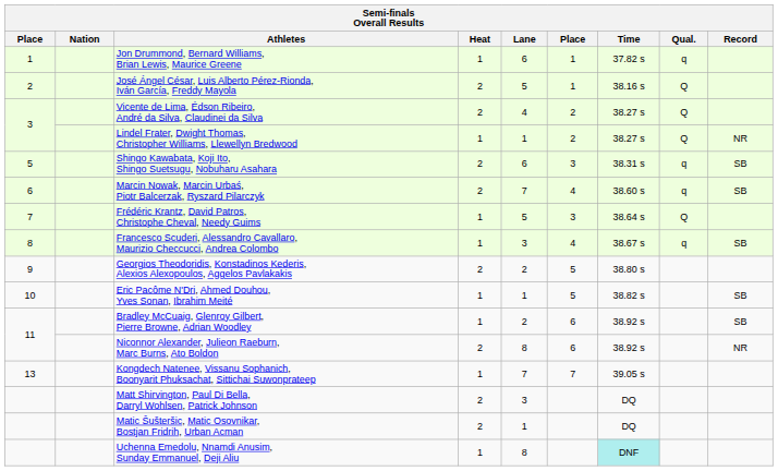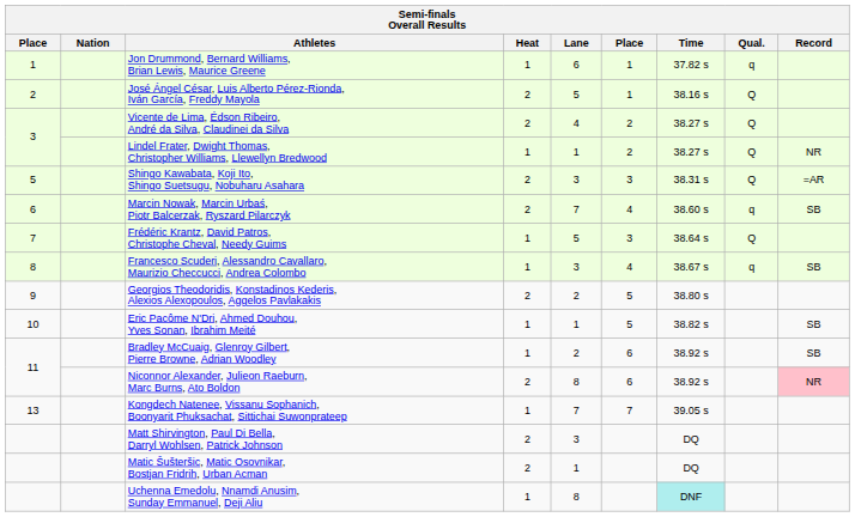 <table class="wikitable sortable" style="font-size:90%" width="90%">
 <tr>
 <th colspan=9>Semi-finals <br> Overall Results</th>
 </tr>
 <tr>
 <th>Place</th>
 <th>Nation</th>
 <th>Athletes</th>
 <th>Heat</th>
 <th>Lane</th>
 <th>Place</th>
 <th>Time</th>
 <th>Qual.</th>
 <th>Record</th>
 </tr>
 <tr bgcolor = "eeffdd">
 <td align="center">1</td>
 <td align="left"></td>
 <td align="left"><a href='#'>Jon Drummond</a>, <a href='#'>Bernard Williams</a>,<br> <a href='#'>Brian Lewis</a>, <a href='#'>Maurice Greene</a></td>
 <td align="center">1</td>
 <td align="center">6</td>
 <td align="center">1</td>
 <td align="center">37.82 s</td>
 <td align="center">q</td>
 <td align="center"></td>
 </tr>
 <tr bgcolor = "eeffdd">
 <td align="center">2</td>
 <td align="left"></td>
 <td align="left"><a href='#'>José Ángel César</a>, <a href='#'>Luis Alberto Pérez-Rionda</a>, <br> <a href='#'>Iván García</a>, <a href='#'>Freddy Mayola</a></td>
 <td align="center">2</td>
 <td align="center">5</td>
 <td align="center">1</td>
 <td align="center">38.16 s</td>
 <td align="center">Q</td>
 <td align="center"></td>
 </tr>
 <tr bgcolor = "eeffdd">
 <td rowspan=2 align="center">3</td>
 <td align="left"></td>
 <td align="left"><a href='#'>Vicente de Lima</a>, <a href='#'>Édson Ribeiro</a>, <br> <a href='#'>André da Silva</a>, <a href='#'>Claudinei da Silva</a></td>
 <td align="center">2</td>
 <td align="center">4</td>
 <td align="center">2</td>
 <td align="center">38.27 s</td>
 <td align="center">Q</td>
 <td align="center"></td>
 </tr>
 <tr bgcolor = "eeffdd">
 <td align="left"></td>
 <td align="left"><a href='#'>Lindel Frater</a>, <a href='#'>Dwight Thomas</a>, <br> <a href='#'>Christopher Williams</a>, <a href='#'>Llewellyn Bredwood</a></td>
 <td align="center">1</td>
 <td align="center">1</td>
 <td align="center">2</td>
 <td align="center">38.27 s</td>
 <td align="center">Q</td>
 <td align="center">NR</td>
 </tr>
 <tr bgcolor = "eeffdd">
 <td align="center">5</td>
 <td align="left"></td>
 <td align="left"><a href='#'>Shingo Kawabata</a>, <a href='#'>Koji Ito</a>, <br> <a href='#'>Shingo Suetsugu</a>, <a href='#'>Nobuharu Asahara</a></td>
 <td align="center">2</td>
-<td align="center">6</td>
+<td align="center">3</td>
 <td align="center">3</td>
 <td align="center">38.31 s</td>
-<td align="center">q</td>
-<td align="center">SB</td>
+<td align="center">Q</td>
+<td align="center">=AR</td>
 </tr>
 <tr bgcolor = "eeffdd">
 <td align="center">6</td>
 <td align="left"></td>
 <td align="left"><a href='#'>Marcin Nowak</a>, <a href='#'>Marcin Urbaś</a>, <br> <a href='#'>Piotr Balcerzak</a>, <a href='#'>Ryszard Pilarczyk</a></td>
 <td align="center">2</td>
 <td align="center">7</td>
 <td align="center">4</td>
 <td align="center">38.60 s</td>
 <td align="center">q</td>
 <td align="center">SB</td>
 </tr>
 <tr bgcolor = "eeffdd">
 <td align="center">7</td>
 <td align="left"></td>
 <td align="left"><a href='#'>Frédéric Krantz</a>, <a href='#'>David Patros</a>, <br> <a href='#'>Christophe Cheval</a>, <a href='#'>Needy Guims</a></td>
 <td align="center">1</td>
 <td align="center">5</td>
 <td align="center">3</td>
 <td align="center">38.64 s</td>
 <td align="center">Q</td>
 <td align="center"></td>
 </tr>
 <tr bgcolor = "eeffdd">
 <td align="center">8</td>
 <td align="left"></td>
 <td align="left"><a href='#'>Francesco Scuderi</a>, <a href='#'>Alessandro Cavallaro</a>, <br> <a href='#'>Maurizio Checcucci</a>, <a href='#'>Andrea Colombo</a></td>
 <td align="center">1</td>
 <td align="center">3</td>
 <td align="center">4</td>
 <td align="center">38.67 s</td>
 <td align="center">q</td>
 <td align="center">SB</td>
 </tr>
 <tr>
 <td align="center">9</td>
 <td align="left"></td>
 <td align="left"><a href='#'>Georgios Theodoridis</a>, <a href='#'>Konstadinos Kederis</a>,<br> <a href='#'>Alexios Alexopoulos</a>, <a href='#'>Aggelos Pavlakakis</a></td>
 <td align="center">2</td>
 <td align="center">2</td>
 <td align="center">5</td>
 <td align="center">38.80 s</td>
 <td align="center"></td>
 <td align="center"></td>
 </tr>
 <tr>
 <td align="center">10</td>
 <td align="left"></td>
 <td align="left"><a href='#'>Eric Pacôme N'Dri</a>, <a href='#'>Ahmed Douhou</a>, <br> <a href='#'>Yves Sonan</a>, <a href='#'>Ibrahim Meité</a></td>
 <td align="center">1</td>
 <td align="center">1</td>
 <td align="center">5</td>
 <td align="center">38.82 s</td>
 <td align="center"></td>
 <td align="center">SB</td>
 </tr>
 <tr>
 <td rowspan=2 align="center">11</td>
 <td align="left"></td>
 <td align="left"><a href='#'>Bradley McCuaig</a>, <a href='#'>Glenroy Gilbert</a>, <br> <a href='#'>Pierre Browne</a>, <a href='#'>Adrian Woodley</a></td>
 <td align="center">1</td>
 <td align="center">2</td>
 <td align="center">6</td>
 <td align="center">38.92 s</td>
 <td align="center"></td>
 <td align="center">SB</td>
 </tr>
 <tr>
 <td align="left"></td>
 <td align="left"><a href='#'>Niconnor Alexander</a>, <a href='#'>Julieon Raeburn</a>, <br> <a href='#'>Marc Burns</a>, <a href='#'>Ato Boldon</a></td>
 <td align="center">2</td>
 <td align="center">8</td>
 <td align="center">6</td>
 <td align="center">38.92 s</td>
 <td align="center"></td>
-<td align="center">NR</td>
+<td align="center" style="background: pink;">NR</td>
 </tr>
 <tr>
 <td align="center">13</td>
 <td align="left"></td>
 <td align="left"><a href='#'>Kongdech Natenee</a>, <a href='#'>Vissanu Sophanich</a>,<br> <a href='#'>Boonyarit Phuksachat</a>, <a href='#'>Sittichai Suwonprateep</a></td>
 <td align="center">1</td>
 <td align="center">7</td>
 <td align="center">7</td>
 <td align="center">39.05 s</td>
 <td align="center"></td>
 <td align="center"></td>
 </tr>
 <tr>
 <td align="center"></td>
 <td align="left"></td>
 <td align="left"><a href='#'>Matt Shirvington</a>, <a href='#'>Paul Di Bella</a>, <br> <a href='#'>Darryl Wohlsen</a>, <a href='#'>Patrick Johnson</a></td>
 <td align="center">2</td>
 <td align="center">3</td>
 <td align="center"></td>
 <td align="center">DQ</td>
 <td align="center"></td>
 <td align="center"></td>
 </tr>
 <tr>
 <td align="center"></td>
 <td align="left"></td>
 <td align="left"><a href='#'>Matic Šušteršic</a>, <a href='#'>Matic Osovnikar</a>, <br> <a href='#'>Bostjan Fridrih</a>, <a href='#'>Urban Acman</a></td>
 <td align="center">2</td>
 <td align="center">1</td>
 <td align="center"></td>
 <td align="center">DQ</td>
 <td align="center"></td>
 <td align="center"></td>
 </tr>
 <tr>
 <td align="center"></td>
 <td align="left"></td>
 <td align="left"><a href='#'>Uchenna Emedolu</a>, <a href='#'>Nnamdi Anusim</a>, <br> <a href='#'>Sunday Emmanuel</a>, <a href='#'>Deji Aliu</a></td>
 <td align="center">1</td>
 <td align="center">8</td>
 <td align="center"></td>
 <td align="center" style="background: paleturquoise;">DNF</td>
 <td align="center"></td>
 <td align="center"></td>
 </tr>
 </table>
